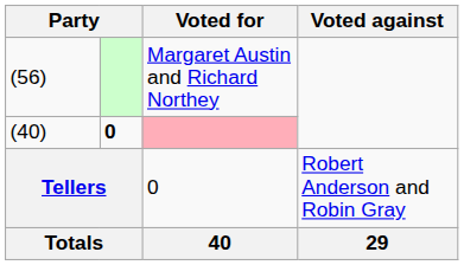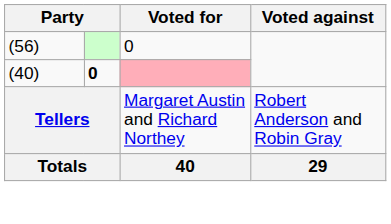 <table class="wikitable" style="width:40%;">
 <tr>
 <th style="width:10%;" colspan="2">Party</th>
 <th style="width:10%;">Voted for</th>
 <th style="width:10%;">Voted against</th>
 </tr>
 <tr>
 <td> (56)</td>
 <td style="background-color:#CCFFCC;"></td>
-<td><a href='#'>Margaret Austin</a> and <a href='#'>Richard Northey</a></td>
+<td>0</td>
 </tr>
 <tr>
 <td> (40)</td>
 <td><strong>0</strong></td>
 <td style="background-color:#FFAEB9;"></td>
 </tr>
 <tr>
 <th colspan=2><a href='#'>Tellers</a></th>
-<td>0</td>
+<td><a href='#'>Margaret Austin</a> and <a href='#'>Richard Northey</a></td>
 <td><a href='#'>Robert Anderson</a> and <a href='#'>Robin Gray</a></td>
 </tr>
 <tr>
 <th colspan=2>Totals</th>
 <th>40</th>
 <th>29</th>
 </tr>
 </table>
